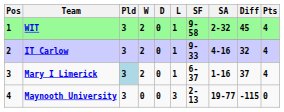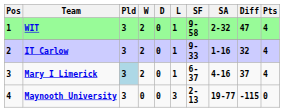 <table class="wikitable" style="text-align: centre;">
 <tr>
 <th width=20>Pos</th>
 <th width=150>Team</th>
 <th width=20>Pld</th>
 <th width=20>W</th>
 <th width=20>D</th>
 <th width=20>L</th>
 <th width=30>SF</th>
 <th width=40>SA</th>
 <th width=20>Diff</th>
 <th width=20>Pts</th>
 </tr>
 <tr style="background:#98FB98;">
 <td><strong>1</strong></td>
 <td align=left><strong> <a href='#'>WIT</a> </strong></td>
 <td><strong>3</strong></td>
 <td><strong>2</strong></td>
 <td><strong>0</strong></td>
 <td><strong>1</strong></td>
 <td><strong>9-58</strong></td>
 <td><strong>2-32</strong></td>
-<td><strong>45</strong></td>
+<td><strong>47</strong></td>
 <td><strong>4</strong></td>
 </tr>
 <tr>
 </tr>
 <tr style="background:#CCCCFF;">
 <td><strong>2</strong></td>
 <td align=left><strong> <a href='#'>IT Carlow</a> </strong></td>
 <td><strong>3</strong></td>
 <td><strong>2</strong></td>
 <td><strong>0</strong></td>
 <td><strong>1</strong></td>
 <td><strong>9-33</strong></td>
-<td><strong>4-16</strong></td>
+<td><strong>1-16</strong></td>
 <td><strong>32</strong></td>
 <td><strong>4</strong></td>
 </tr>
 <tr>
 <td><strong>3</strong></td>
 <td align=left><strong> <a href='#'>Mary I Limerick</a> </strong></td>
 <td style="background: lightblue;"><strong>3</strong></td>
 <td><strong>2</strong></td>
 <td><strong>0</strong></td>
 <td><strong>1</strong></td>
 <td><strong>6-37</strong></td>
-<td><strong>1-16</strong></td>
+<td><strong>4-16</strong></td>
 <td><strong>37</strong></td>
 <td><strong>4</strong></td>
 </tr>
 <tr>
 <td><strong>4</strong></td>
 <td align=left><strong> <a href='#'>Maynooth University</a> </strong></td>
 <td><strong>3</strong></td>
 <td><strong>0</strong></td>
 <td><strong>0</strong></td>
 <td><strong>3</strong></td>
 <td><strong>2-13</strong></td>
 <td><strong>19-77</strong></td>
 <td><strong>-115</strong></td>
 <td><strong>0</strong></td>
 </tr>
 </table>
